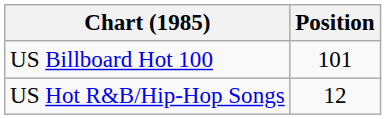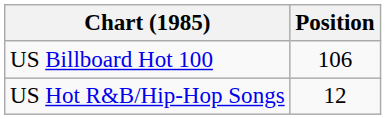 <table class="wikitable sortable" style="text-align:center;">
 <tr>
 <th>Chart (1985)</th>
 <th>Position</th>
 </tr>
 <tr>
 <td align="left">US <a href='#'>Billboard Hot 100</a></td>
-<td>101</td>
+<td>106</td>
 </tr>
 <tr>
 <td align="left">US <a href='#'>Hot R&B/Hip-Hop Songs</a></td>
 <td>12</td>
 </tr>
 </table>
